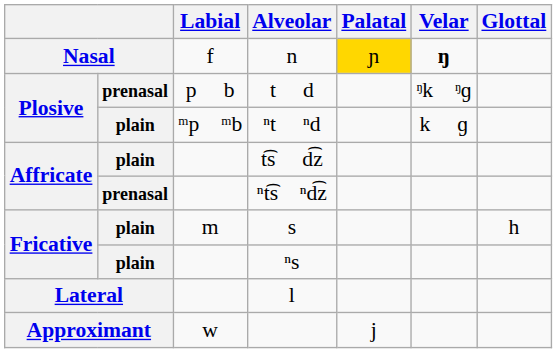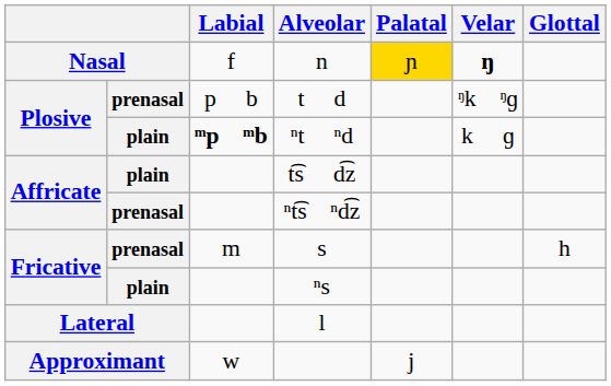 <table class="wikitable">
 <tr>
 <th colspan="2"></th>
 <th><a href='#'>Labial</a></th>
 <th><a href='#'>Alveolar</a></th>
 <th><a href='#'>Palatal</a></th>
 <th><a href='#'>Velar</a></th>
 <th><a href='#'>Glottal</a></th>
 </tr>
 <tr align="center">
 <th colspan="2"><a href='#'>Nasal</a></th>
 <td>f</td>
 <td>n</td>
 <td style="background: gold;">ɲ</td>
 <td><strong>ŋ</strong></td>
 <td></td>
 </tr>
 <tr align="center">
 <th rowspan="2"><a href='#'>Plosive</a></th>
 <th><small>prenasal</small></th>
 <td>p  b</td>
 <td>t  d</td>
 <td></td>
 <td>ᵑk ᵑɡ</td>
 <td></td>
 </tr>
 <tr align="center">
 <th><small>plain</small></th>
-<td>ᵐp ᵐb</td>
+<td><strong>ᵐp ᵐb</strong></td>
 <td>ⁿt  ⁿd</td>
 <td></td>
 <td>k  ɡ</td>
 <td></td>
 </tr>
 <tr align="center">
 <th rowspan="2"><a href='#'>Affricate</a></th>
 <th><small>plain</small></th>
 <td></td>
 <td>t͡s  d͡z</td>
 <td></td>
 <td></td>
 <td></td>
 </tr>
 <tr align="center">
 <th><small>prenasal</small></th>
 <td></td>
 <td>ⁿt͡s ⁿd͡z</td>
 <td></td>
 <td></td>
 <td></td>
 </tr>
 <tr align="center">
 <th rowspan="2"><a href='#'>Fricative</a></th>
-<th><small>plain</small></th>
+<th><small>prenasal</small></th>
 <td>m</td>
 <td>s</td>
 <td></td>
 <td></td>
 <td>h</td>
 </tr>
 <tr align="center">
 <th><small>plain</small></th>
 <td></td>
 <td>ⁿs</td>
 <td></td>
 <td></td>
 <td></td>
 </tr>
 <tr align="center">
 <th colspan="2"><a href='#'>Lateral</a></th>
 <td></td>
 <td>l</td>
 <td></td>
 <td></td>
 <td></td>
 </tr>
 <tr align="center">
 <th colspan="2"><a href='#'>Approximant</a></th>
 <td>w</td>
 <td></td>
 <td>j</td>
 <td></td>
 <td></td>
 </tr>
 </table>
